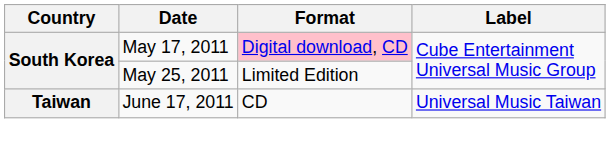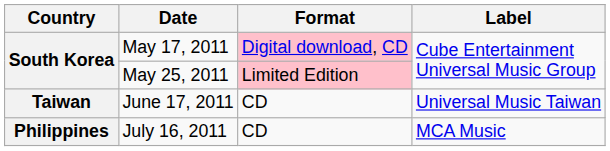 <table class="wikitable plainrowheaders">
 <tr>
 <th scope="col">Country</th>
 <th>Date</th>
 <th>Format</th>
 <th>Label</th>
 </tr>
 <tr>
 <th scope="row" rowspan="2">South Korea</th>
 <td>May 17, 2011</td>
 <td style="background: pink;"><a href='#'>Digital download</a>, <a href='#'>CD</a></td>
 <td rowspan="2"><a href='#'>Cube Entertainment</a><br><a href='#'>Universal Music Group</a></td>
 </tr>
 <tr>
 <td>May 25, 2011</td>
-<td>Limited Edition</td>
+<td style="background: pink;">Limited Edition</td>
 </tr>
 <tr>
 <th scope="row" rowspan="1">Taiwan</th>
 <td>June 17, 2011</td>
 <td>CD</td>
 <td><a href='#'>Universal Music Taiwan</a></td>
 </tr>
+<tr>
+<th scope="row" rowspan="1">Philippines</th>
+<td>July 16, 2011</td>
+<td>CD</td>
+<td><a href='#'>MCA Music</a></td>
+</tr>
 </table>
